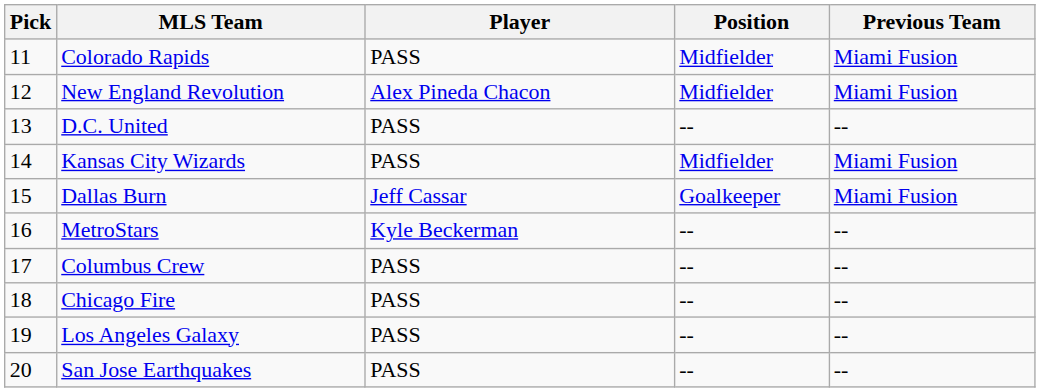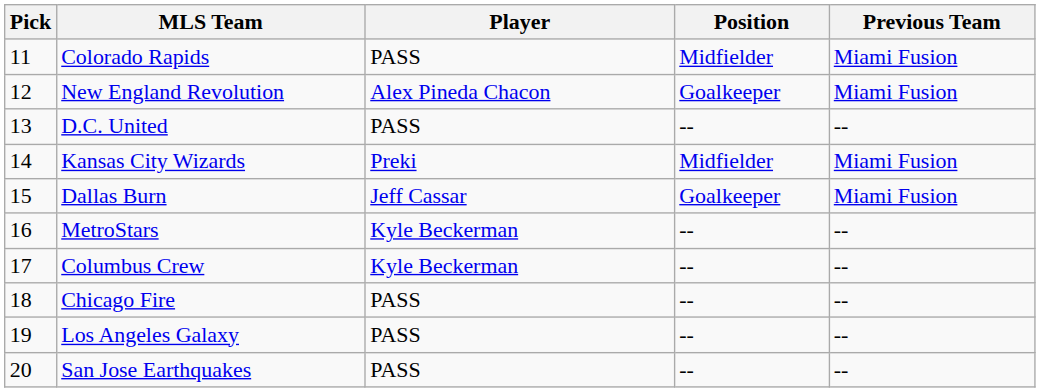 <table class="wikitable">
 <tr>
 <th width="5%">Pick</th>
 <th width="30%">MLS Team</th>
 <th width="30%">Player</th>
 <th width="15%">Position</th>
 <th width="20%">Previous Team</th>
 </tr>
 <tr>
 <td>11</td>
 <td><a href='#'>Colorado Rapids</a></td>
 <td>PASS</td>
 <td><a href='#'>Midfielder</a></td>
 <td><a href='#'>Miami Fusion</a></td>
 </tr>
 <tr>
 <td>12</td>
 <td><a href='#'>New England Revolution</a></td>
 <td><a href='#'>Alex Pineda Chacon</a></td>
-<td><a href='#'>Midfielder</a></td>
+<td><a href='#'>Goalkeeper</a></td>
 <td><a href='#'>Miami Fusion</a></td>
 </tr>
 <tr>
 <td>13</td>
 <td><a href='#'>D.C. United</a></td>
 <td>PASS</td>
 <td>--</td>
 <td>--</td>
 </tr>
 <tr>
 <td>14</td>
 <td><a href='#'>Kansas City Wizards</a></td>
-<td>PASS</td>
+<td><a href='#'>Preki</a></td>
 <td><a href='#'>Midfielder</a></td>
 <td><a href='#'>Miami Fusion</a></td>
 </tr>
 <tr>
 <td>15</td>
 <td><a href='#'>Dallas Burn</a></td>
 <td><a href='#'>Jeff Cassar</a></td>
 <td><a href='#'>Goalkeeper</a></td>
 <td><a href='#'>Miami Fusion</a></td>
 </tr>
 <tr>
 <td>16</td>
 <td><a href='#'>MetroStars</a></td>
 <td><a href='#'>Kyle Beckerman</a></td>
 <td>--</td>
 <td>--</td>
 </tr>
 <tr>
 <td>17</td>
 <td><a href='#'>Columbus Crew</a></td>
-<td>PASS</td>
+<td><a href='#'>Kyle Beckerman</a></td>
 <td>--</td>
 <td>--</td>
 </tr>
 <tr>
 <td>18</td>
 <td><a href='#'>Chicago Fire</a></td>
 <td>PASS</td>
 <td>--</td>
 <td>--</td>
 </tr>
 <tr>
 <td>19</td>
 <td><a href='#'>Los Angeles Galaxy</a></td>
 <td>PASS</td>
 <td>--</td>
 <td>--</td>
 </tr>
 <tr>
 <td>20</td>
 <td><a href='#'>San Jose Earthquakes</a></td>
 <td>PASS</td>
 <td>--</td>
 <td>--</td>
 </tr>
 </table>
